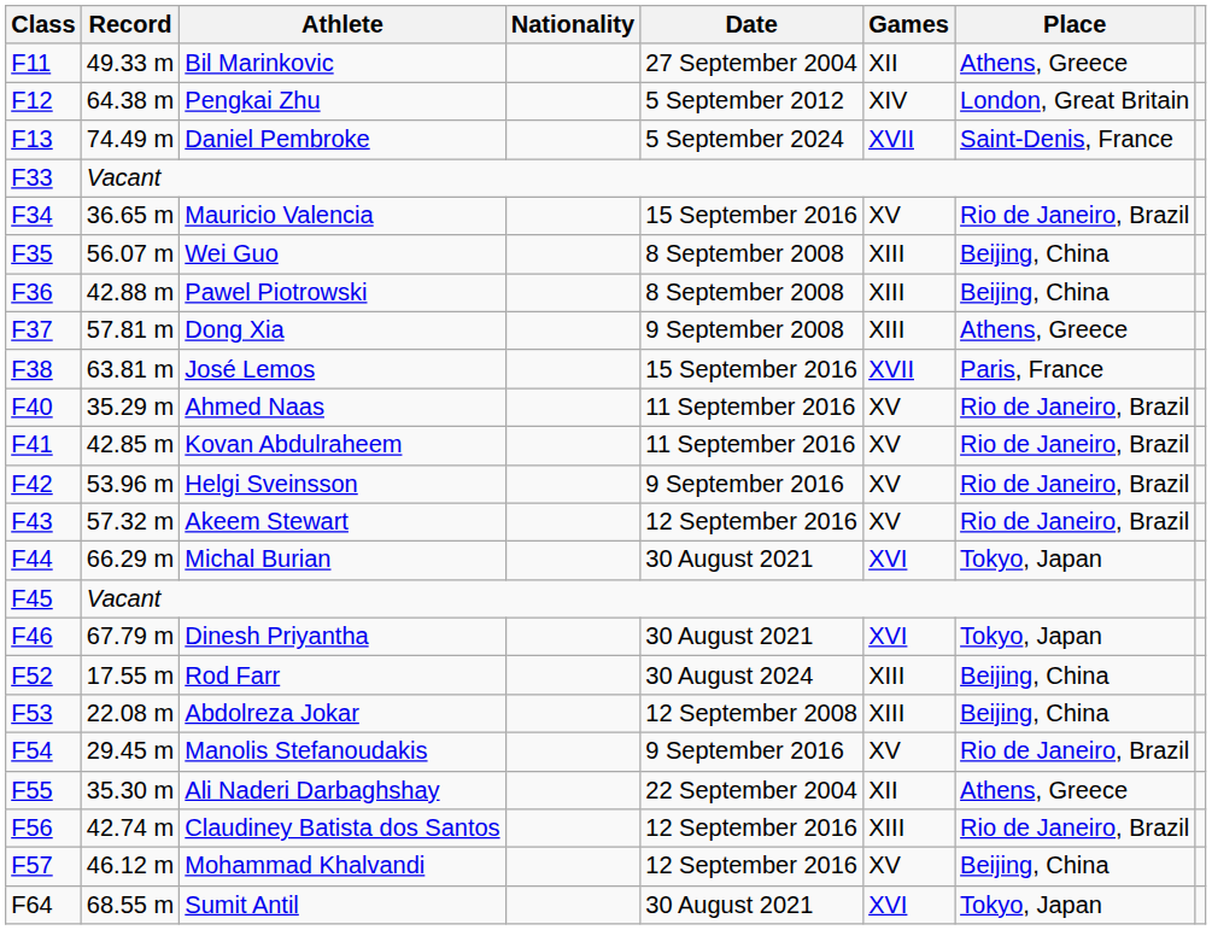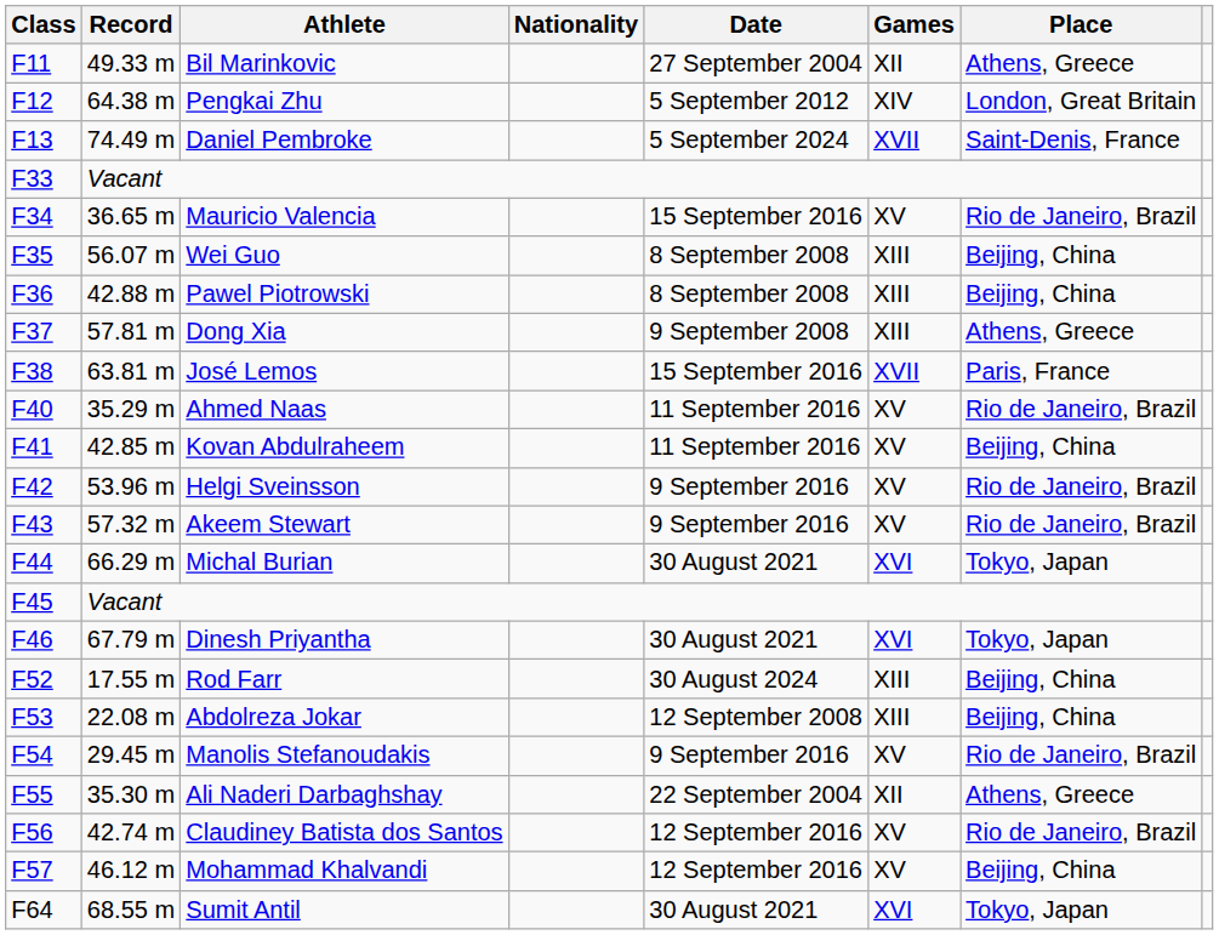 <table class="wikitable">
 <tr>
 <th>Class</th>
 <th>Record</th>
 <th>Athlete</th>
 <th>Nationality</th>
 <th>Date</th>
 <th>Games</th>
 <th>Place</th>
 <th></th>
 </tr>
 <tr>
 <td><a href='#'>F11</a></td>
 <td>49.33 m</td>
 <td><a href='#'>Bil Marinkovic</a></td>
 <td></td>
 <td>27 September 2004</td>
 <td>XII</td>
 <td><a href='#'>Athens</a>, Greece</td>
 <td></td>
 </tr>
 <tr>
 <td><a href='#'>F12</a></td>
 <td>64.38 m</td>
 <td><a href='#'>Pengkai Zhu</a></td>
 <td></td>
 <td>5 September 2012</td>
 <td>XIV</td>
 <td><a href='#'>London</a>, Great Britain</td>
 <td></td>
 </tr>
 <tr>
 <td><a href='#'>F13</a></td>
 <td>74.49 m</td>
 <td><a href='#'>Daniel Pembroke</a></td>
 <td></td>
 <td>5 September 2024</td>
 <td><a href='#'>XVII</a></td>
 <td><a href='#'>Saint-Denis</a>, France</td>
 <td></td>
 </tr>
 <tr>
 <td><a href='#'>F33</a></td>
 <td colspan="6"><em>Vacant</em></td>
 <td></td>
 </tr>
 <tr>
 <td><a href='#'>F34</a></td>
 <td>36.65 m</td>
 <td><a href='#'>Mauricio Valencia</a></td>
 <td></td>
 <td>15 September 2016</td>
 <td>XV</td>
 <td><a href='#'>Rio de Janeiro</a>, Brazil</td>
 <td></td>
 </tr>
 <tr>
 <td><a href='#'>F35</a></td>
 <td>56.07 m</td>
 <td><a href='#'>Wei Guo</a></td>
 <td></td>
 <td>8 September 2008</td>
 <td>XIII</td>
 <td><a href='#'>Beijing</a>, China</td>
 <td></td>
 </tr>
 <tr>
 <td><a href='#'>F36</a></td>
 <td>42.88 m</td>
 <td><a href='#'>Pawel Piotrowski</a></td>
 <td></td>
 <td>8 September 2008</td>
 <td>XIII</td>
 <td><a href='#'>Beijing</a>, China</td>
 <td></td>
 </tr>
 <tr>
 <td><a href='#'>F37</a></td>
 <td>57.81 m</td>
 <td><a href='#'>Dong Xia</a></td>
 <td></td>
 <td>9 September 2008</td>
 <td>XIII</td>
 <td><a href='#'>Athens</a>, Greece</td>
 <td></td>
 </tr>
 <tr>
 <td><a href='#'>F38</a></td>
 <td>63.81 m</td>
 <td><a href='#'>José Lemos</a></td>
 <td></td>
 <td>15 September 2016</td>
 <td><a href='#'>XVII</a></td>
 <td><a href='#'>Paris</a>, France</td>
 <td></td>
 </tr>
 <tr>
 <td><a href='#'>F40</a></td>
 <td>35.29 m</td>
 <td><a href='#'>Ahmed Naas</a></td>
 <td></td>
 <td>11 September 2016</td>
 <td>XV</td>
 <td><a href='#'>Rio de Janeiro</a>, Brazil</td>
 <td></td>
 </tr>
 <tr>
 <td><a href='#'>F41</a></td>
 <td>42.85 m</td>
 <td><a href='#'>Kovan Abdulraheem</a></td>
 <td></td>
 <td>11 September 2016</td>
 <td>XV</td>
-<td><a href='#'>Rio de Janeiro</a>, Brazil</td>
+<td><a href='#'>Beijing</a>, China</td>
 <td></td>
 </tr>
 <tr>
 <td><a href='#'>F42</a></td>
 <td>53.96 m</td>
 <td><a href='#'>Helgi Sveinsson</a></td>
 <td></td>
 <td>9 September 2016</td>
 <td>XV</td>
 <td><a href='#'>Rio de Janeiro</a>, Brazil</td>
 <td></td>
 </tr>
 <tr>
 <td><a href='#'>F43</a></td>
 <td>57.32 m</td>
 <td><a href='#'>Akeem Stewart</a></td>
 <td></td>
-<td>12 September 2016</td>
+<td>9 September 2016</td>
 <td>XV</td>
 <td><a href='#'>Rio de Janeiro</a>, Brazil</td>
 <td></td>
 </tr>
 <tr>
 <td><a href='#'>F44</a></td>
 <td>66.29 m</td>
 <td><a href='#'>Michal Burian</a></td>
 <td></td>
 <td>30 August 2021</td>
 <td><a href='#'>XVI</a></td>
 <td><a href='#'>Tokyo</a>, Japan</td>
 <td></td>
 </tr>
 <tr>
 <td><a href='#'>F45</a></td>
 <td colspan="6"><em>Vacant</em></td>
 <td></td>
 </tr>
 <tr>
 <td><a href='#'>F46</a></td>
 <td>67.79 m</td>
 <td><a href='#'>Dinesh Priyantha</a></td>
 <td></td>
 <td>30 August 2021</td>
 <td><a href='#'>XVI</a></td>
 <td><a href='#'>Tokyo</a>, Japan</td>
 <td></td>
 </tr>
 <tr>
 <td><a href='#'>F52</a></td>
 <td>17.55 m</td>
 <td><a href='#'>Rod Farr</a></td>
 <td></td>
 <td>30 August 2024</td>
 <td>XIII</td>
 <td><a href='#'>Beijing</a>, China</td>
 <td></td>
 </tr>
 <tr>
 <td><a href='#'>F53</a></td>
 <td>22.08 m</td>
 <td><a href='#'>Abdolreza Jokar</a></td>
 <td></td>
 <td>12 September 2008</td>
 <td>XIII</td>
 <td><a href='#'>Beijing</a>, China</td>
 <td></td>
 </tr>
 <tr>
 <td><a href='#'>F54</a></td>
 <td>29.45 m</td>
 <td><a href='#'>Manolis Stefanoudakis</a></td>
 <td></td>
 <td>9 September 2016</td>
 <td>XV</td>
 <td><a href='#'>Rio de Janeiro</a>, Brazil</td>
 <td></td>
 </tr>
 <tr>
 <td><a href='#'>F55</a></td>
 <td>35.30 m</td>
 <td><a href='#'>Ali Naderi Darbaghshay</a></td>
 <td></td>
 <td>22 September 2004</td>
 <td>XII</td>
 <td><a href='#'>Athens</a>, Greece</td>
 <td></td>
 </tr>
 <tr>
 <td><a href='#'>F56</a></td>
 <td>42.74 m</td>
 <td><a href='#'>Claudiney Batista dos Santos</a></td>
 <td></td>
 <td>12 September 2016</td>
-<td>XIII</td>
+<td>XV</td>
 <td><a href='#'>Rio de Janeiro</a>, Brazil</td>
 <td></td>
 </tr>
 <tr>
 <td><a href='#'>F57</a></td>
 <td>46.12 m</td>
 <td><a href='#'>Mohammad Khalvandi</a></td>
 <td></td>
 <td>12 September 2016</td>
 <td>XV</td>
 <td><a href='#'>Beijing</a>, China</td>
 <td></td>
 </tr>
 <tr>
 <td>F64</td>
 <td>68.55 m</td>
 <td><a href='#'>Sumit Antil</a></td>
 <td></td>
 <td>30 August 2021</td>
 <td><a href='#'>XVI</a></td>
 <td><a href='#'>Tokyo</a>, Japan</td>
 <td></td>
 </tr>
 </table>
